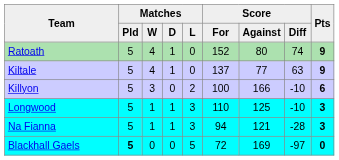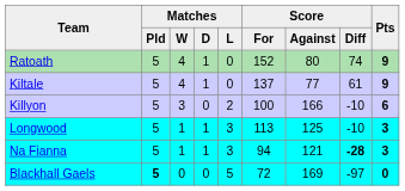 <table style=border-collapse:collapse border=1 cellspacing=0 cellpadding=5>
 <tr align=center bgcolor=#efefef>
 <th rowspan=2 width=165>Team</th>
 <th colspan=4>Matches</th>
 <th colspan=3>Score</th>
 <th rowspan=2width=20>Pts</th>
 </tr>
 <tr align=center bgcolor=#efefef>
 <th width=20>Pld</th>
 <th width=20>W</th>
 <th width=20>D</th>
 <th width=20>L</th>
 <th width=45>For</th>
 <th width=45>Against</th>
 <th width=30>Diff</th>
 </tr>
 <tr align=center style="background:#ACE1AF;">
 <td style="text-align:left;"><a href='#'>Ratoath</a></td>
 <td>5</td>
 <td>4</td>
 <td>1</td>
 <td>0</td>
 <td>152</td>
 <td>80</td>
 <td>74</td>
 <td><strong>9</strong></td>
 </tr>
 <tr align=center style="background:#ccccff;">
 <td style="text-align:left;"><a href='#'>Kiltale</a></td>
 <td>5</td>
 <td>4</td>
 <td>1</td>
 <td>0</td>
 <td>137</td>
 <td>77</td>
-<td>63</td>
+<td>61</td>
 <td><strong>9</strong></td>
 </tr>
 <tr align=center style="background:#ccccff;">
 <td style="text-align:left;"><a href='#'>Killyon</a></td>
 <td>5</td>
 <td>3</td>
 <td>0</td>
 <td>2</td>
 <td>100</td>
 <td>166</td>
 <td>-10</td>
 <td><strong>6</strong></td>
 </tr>
 <tr align=center style="background:#00FFFF;">
 <td style="text-align:left;"><a href='#'>Longwood</a></td>
 <td>5</td>
 <td>1</td>
 <td>1</td>
 <td>3</td>
-<td>110</td>
+<td>113</td>
 <td>125</td>
 <td>-10</td>
 <td><strong>3</strong></td>
 </tr>
 <tr align=center style="background:#00FFFF;">
 <td style="text-align:left;"><a href='#'>Na Fianna</a></td>
 <td>5</td>
 <td>1</td>
 <td>1</td>
 <td>3</td>
 <td>94</td>
 <td>121</td>
-<td>-28</td>
+<td><strong>-28</strong></td>
 <td><strong>3</strong></td>
 </tr>
 <tr align=center style="background:#00FFFF;">
 <td style="text-align:left;"><a href='#'>Blackhall Gaels</a></td>
 <td><strong>5</strong></td>
 <td>0</td>
 <td>0</td>
 <td>5</td>
 <td>72</td>
 <td>169</td>
 <td>-97</td>
 <td><strong>0</strong></td>
 </tr>
 </table>
